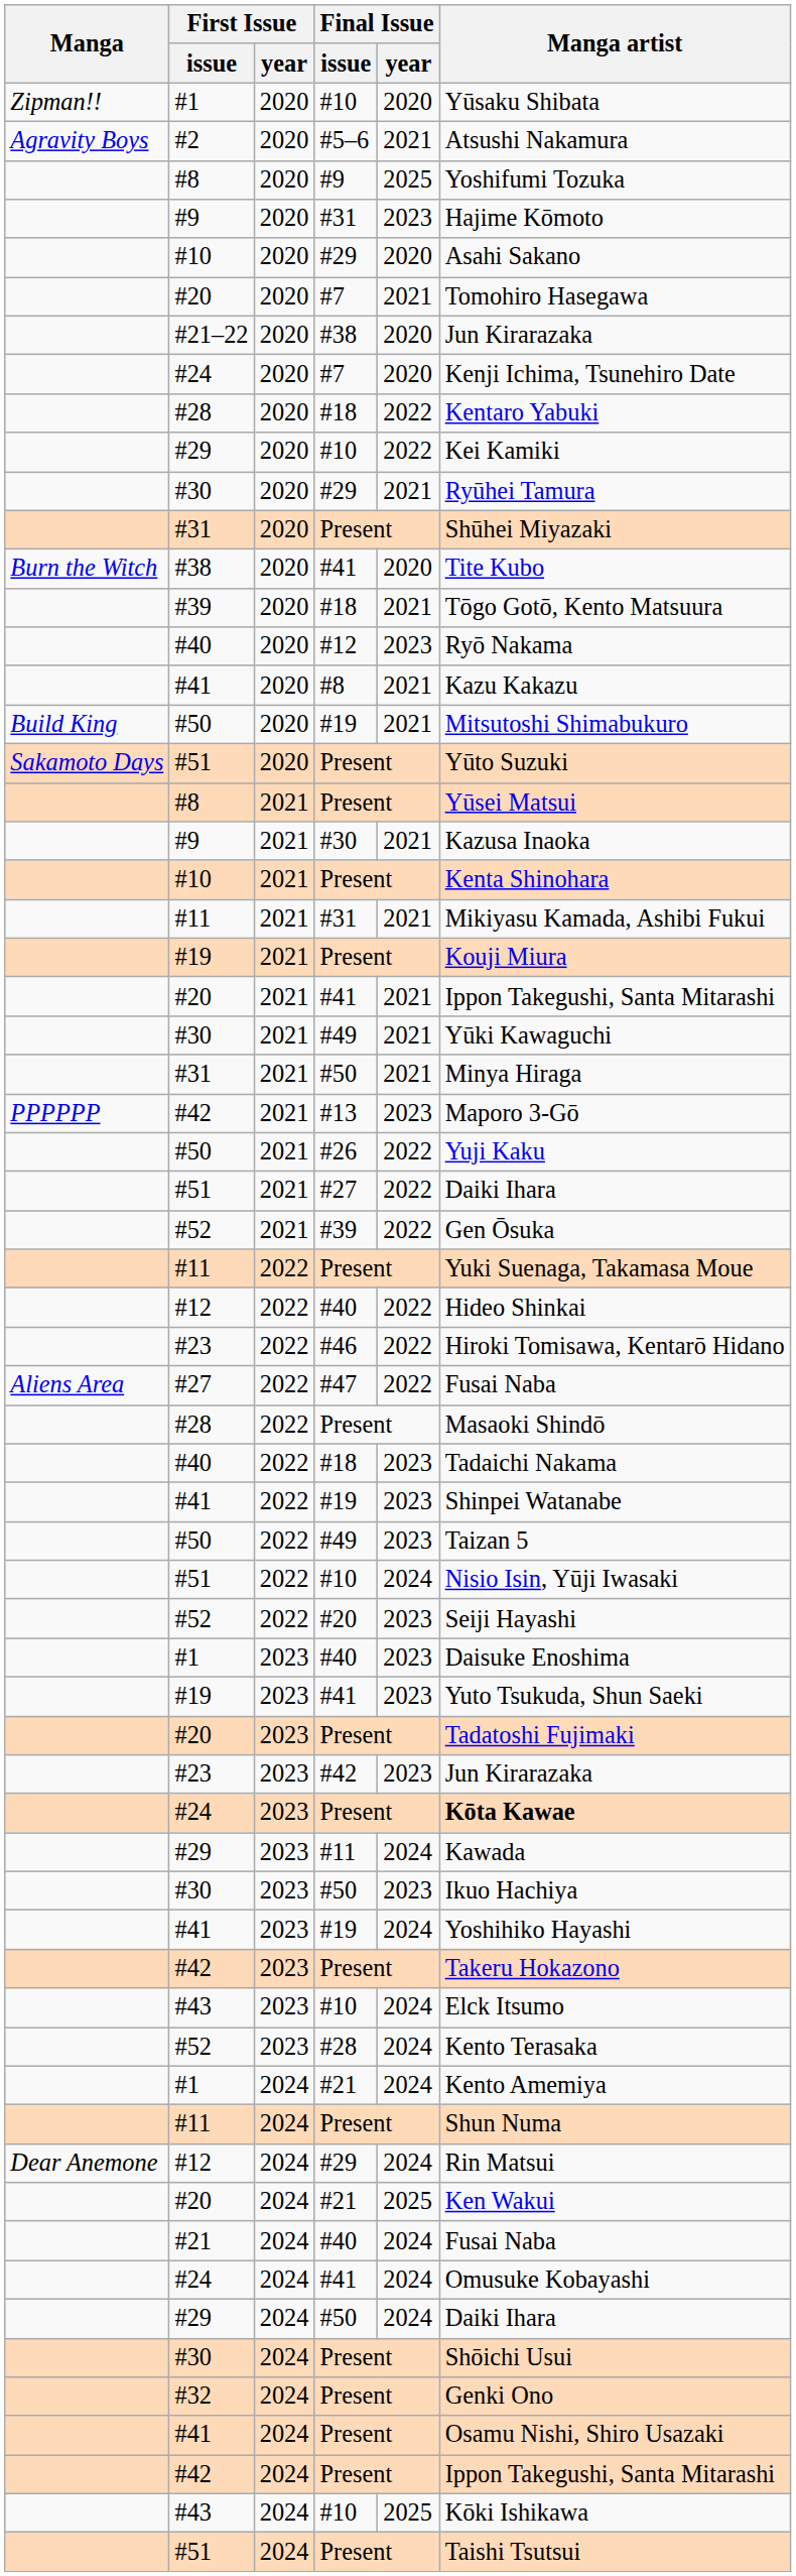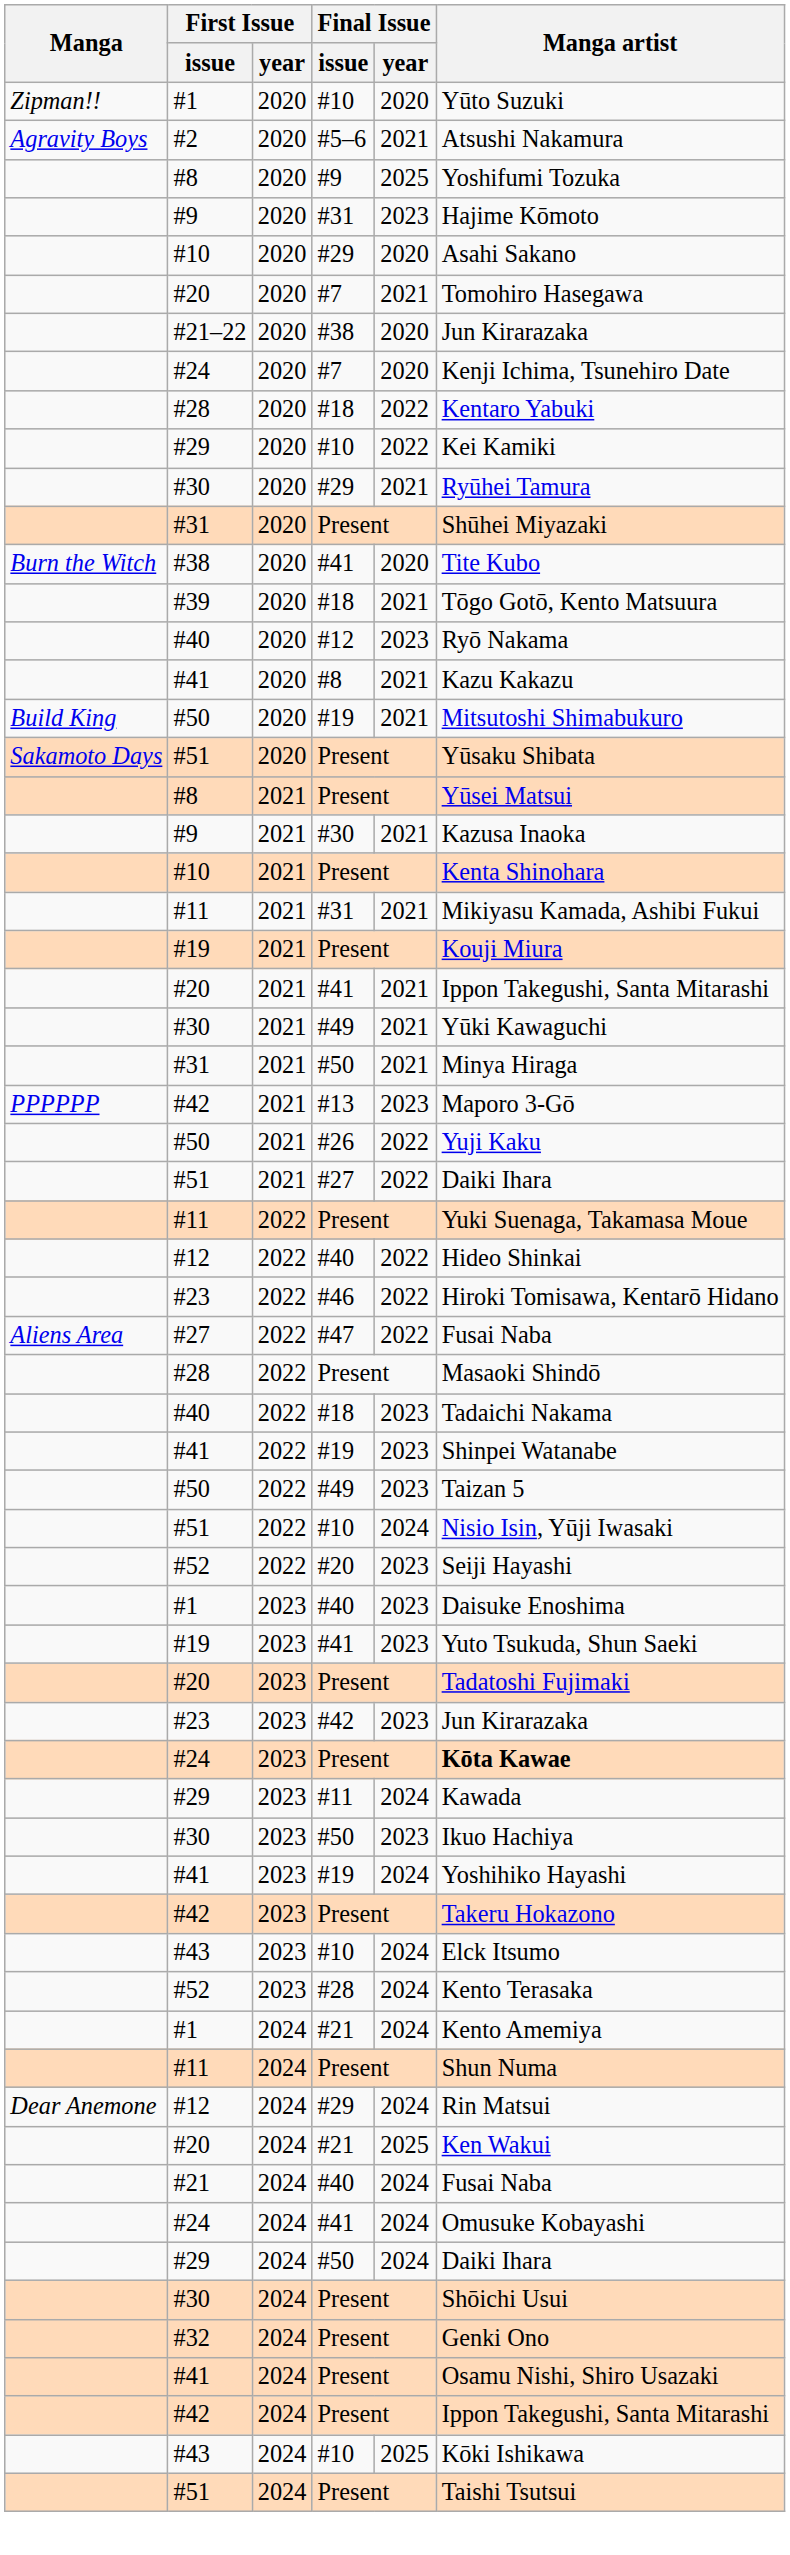 <table class="wikitable sortable">
 <tr>
 <th rowspan="2" scope="col">Manga</th>
 <th colspan="2" scope="col">First Issue</th>
 <th colspan="2" scope="col">Final Issue</th>
 <th rowspan="2" scope="col">Manga artist</th>
 </tr>
 <tr>
 <th scope="col">issue</th>
 <th scope="col">year</th>
 <th scope="col">issue</th>
 <th scope="col">year</th>
 </tr>
 <tr>
 <td><em>Zipman!!</em></td>
 <td>#1</td>
 <td>2020</td>
 <td>#10</td>
 <td>2020</td>
-<td>Yūsaku Shibata</td>
+<td>Yūto Suzuki</td>
 </tr>
 <tr>
 <td><em><a href='#'>Agravity Boys</a></em></td>
 <td>#2</td>
 <td>2020</td>
 <td>#5–6</td>
 <td>2021</td>
 <td>Atsushi Nakamura</td>
 </tr>
 <tr>
 <td></td>
 <td>#8</td>
 <td>2020</td>
 <td>#9</td>
 <td>2025</td>
 <td>Yoshifumi Tozuka</td>
 </tr>
 <tr>
 <td></td>
 <td>#9</td>
 <td>2020</td>
 <td>#31</td>
 <td>2023</td>
 <td>Hajime Kōmoto</td>
 </tr>
 <tr>
 <td></td>
 <td>#10</td>
 <td>2020</td>
 <td>#29</td>
 <td>2020</td>
 <td>Asahi Sakano</td>
 </tr>
 <tr>
 <td></td>
 <td>#20</td>
 <td>2020</td>
 <td>#7</td>
 <td>2021</td>
 <td>Tomohiro Hasegawa</td>
 </tr>
 <tr>
 <td></td>
 <td>#21–22</td>
 <td>2020</td>
 <td>#38</td>
 <td>2020</td>
 <td>Jun Kirarazaka</td>
 </tr>
 <tr>
 <td></td>
 <td>#24</td>
 <td>2020</td>
 <td>#7</td>
 <td>2020</td>
 <td>Kenji Ichima, Tsunehiro Date</td>
 </tr>
 <tr>
 <td></td>
 <td>#28</td>
 <td>2020</td>
 <td>#18</td>
 <td>2022</td>
 <td><a href='#'>Kentaro Yabuki</a></td>
 </tr>
 <tr>
 <td></td>
 <td>#29</td>
 <td>2020</td>
 <td>#10</td>
 <td>2022</td>
 <td>Kei Kamiki</td>
 </tr>
 <tr>
 <td></td>
 <td>#30</td>
 <td>2020</td>
 <td>#29</td>
 <td>2021</td>
 <td><a href='#'>Ryūhei Tamura</a></td>
 </tr>
 <tr style="background-color:#FFDAB9;">
 <td></td>
 <td>#31</td>
 <td>2020</td>
 <td colspan="2">Present</td>
 <td>Shūhei Miyazaki</td>
 </tr>
 <tr>
 <td><em><a href='#'>Burn the Witch</a></em></td>
 <td>#38</td>
 <td>2020</td>
 <td>#41</td>
 <td>2020</td>
 <td><a href='#'>Tite Kubo</a></td>
 </tr>
 <tr>
 <td></td>
 <td>#39</td>
 <td>2020</td>
 <td>#18</td>
 <td>2021</td>
 <td>Tōgo Gotō, Kento Matsuura</td>
 </tr>
 <tr>
 <td></td>
 <td>#40</td>
 <td>2020</td>
 <td>#12</td>
 <td>2023</td>
 <td>Ryō Nakama</td>
 </tr>
 <tr>
 <td></td>
 <td>#41</td>
 <td>2020</td>
 <td>#8</td>
 <td>2021</td>
 <td>Kazu Kakazu</td>
 </tr>
 <tr>
 <td><em><a href='#'>Build King</a></em></td>
 <td>#50</td>
 <td>2020</td>
 <td>#19</td>
 <td>2021</td>
 <td><a href='#'>Mitsutoshi Shimabukuro</a></td>
 </tr>
 <tr style="background-color:#FFDAB9;">
 <td><em><a href='#'>Sakamoto Days</a></em></td>
 <td>#51</td>
 <td>2020</td>
 <td colspan="2">Present</td>
-<td>Yūto Suzuki</td>
+<td>Yūsaku Shibata</td>
 </tr>
 <tr style="background-color:#FFDAB9;">
 <td></td>
 <td>#8</td>
 <td>2021</td>
 <td colspan="2">Present</td>
 <td><a href='#'>Yūsei Matsui</a></td>
 </tr>
 <tr>
 <td></td>
 <td>#9</td>
 <td>2021</td>
 <td>#30</td>
 <td>2021</td>
 <td>Kazusa Inaoka</td>
 </tr>
 <tr style="background-color:#FFDAB9;">
 <td></td>
 <td>#10</td>
 <td>2021</td>
 <td colspan="2">Present</td>
 <td><a href='#'>Kenta Shinohara</a></td>
 </tr>
 <tr>
 <td></td>
 <td>#11</td>
 <td>2021</td>
 <td>#31</td>
 <td>2021</td>
 <td>Mikiyasu Kamada, Ashibi Fukui</td>
 </tr>
 <tr style="background-color:#FFDAB9;">
 <td></td>
 <td>#19</td>
 <td>2021</td>
 <td colspan="2">Present</td>
 <td><a href='#'>Kouji Miura</a></td>
 </tr>
 <tr>
 <td></td>
 <td>#20</td>
 <td>2021</td>
 <td>#41</td>
 <td>2021</td>
 <td>Ippon Takegushi, Santa Mitarashi</td>
 </tr>
 <tr>
 <td></td>
 <td>#30</td>
 <td>2021</td>
 <td>#49</td>
 <td>2021</td>
 <td>Yūki Kawaguchi</td>
 </tr>
 <tr>
 <td></td>
 <td>#31</td>
 <td>2021</td>
 <td>#50</td>
 <td>2021</td>
 <td>Minya Hiraga</td>
 </tr>
 <tr>
 <td><em><a href='#'>PPPPPP</a></em></td>
 <td>#42</td>
 <td>2021</td>
 <td>#13</td>
 <td>2023</td>
 <td>Maporo 3-Gō</td>
 </tr>
 <tr>
 <td></td>
 <td>#50</td>
 <td>2021</td>
 <td>#26</td>
 <td>2022</td>
 <td><a href='#'>Yuji Kaku</a></td>
 </tr>
 <tr>
 <td></td>
 <td>#51</td>
 <td>2021</td>
 <td>#27</td>
 <td>2022</td>
 <td>Daiki Ihara</td>
-</tr>
-<tr>
-<td></td>
-<td>#52</td>
-<td>2021</td>
-<td>#39</td>
-<td>2022</td>
-<td>Gen Ōsuka</td>
 </tr>
 <tr style="background-color:#FFDAB9;">
 <td></td>
 <td>#11</td>
 <td>2022</td>
 <td colspan="2">Present</td>
 <td>Yuki Suenaga, Takamasa Moue</td>
 </tr>
 <tr>
 <td></td>
 <td>#12</td>
 <td>2022</td>
 <td>#40</td>
 <td>2022</td>
 <td>Hideo Shinkai</td>
 </tr>
 <tr>
 <td></td>
 <td>#23</td>
 <td>2022</td>
 <td>#46</td>
 <td>2022</td>
 <td>Hiroki Tomisawa, Kentarō Hidano</td>
 </tr>
 <tr>
 <td><em><a href='#'>Aliens Area</a></em></td>
 <td>#27</td>
 <td>2022</td>
 <td>#47</td>
 <td>2022</td>
 <td>Fusai Naba</td>
 </tr>
 <tr -style="background-color:#FFDAB9;">
 <td></td>
 <td>#28</td>
 <td>2022</td>
 <td colspan="2">Present</td>
 <td>Masaoki Shindō</td>
 </tr>
 <tr>
 <td></td>
 <td>#40</td>
 <td>2022</td>
 <td>#18</td>
 <td>2023</td>
 <td>Tadaichi Nakama</td>
 </tr>
 <tr>
 <td></td>
 <td>#41</td>
 <td>2022</td>
 <td>#19</td>
 <td>2023</td>
 <td>Shinpei Watanabe</td>
 </tr>
 <tr>
 <td></td>
 <td>#50</td>
 <td>2022</td>
 <td>#49</td>
 <td>2023</td>
 <td>Taizan 5</td>
 </tr>
 <tr>
 <td></td>
 <td>#51</td>
 <td>2022</td>
 <td>#10</td>
 <td>2024</td>
 <td><a href='#'>Nisio Isin</a>, Yūji Iwasaki</td>
 </tr>
 <tr>
 <td></td>
 <td>#52</td>
 <td>2022</td>
 <td>#20</td>
 <td>2023</td>
 <td>Seiji Hayashi</td>
 </tr>
 <tr>
 <td></td>
 <td>#1</td>
 <td>2023</td>
 <td>#40</td>
 <td>2023</td>
 <td>Daisuke Enoshima</td>
 </tr>
 <tr>
 <td></td>
 <td>#19</td>
 <td>2023</td>
 <td>#41</td>
 <td>2023</td>
 <td>Yuto Tsukuda, Shun Saeki</td>
 </tr>
 <tr style="background-color:#FFDAB9;">
 <td></td>
 <td>#20</td>
 <td>2023</td>
 <td colspan="2">Present</td>
 <td><a href='#'>Tadatoshi Fujimaki</a></td>
 </tr>
 <tr>
 <td></td>
 <td>#23</td>
 <td>2023</td>
 <td>#42</td>
 <td>2023</td>
 <td>Jun Kirarazaka</td>
 </tr>
 <tr style="background-color:#FFDAB9;">
 <td></td>
 <td>#24</td>
 <td>2023</td>
 <td colspan="2">Present</td>
 <td><strong>Kōta Kawae</strong></td>
 </tr>
 <tr>
 <td></td>
 <td>#29</td>
 <td>2023</td>
 <td>#11</td>
 <td>2024</td>
 <td>Kawada</td>
 </tr>
 <tr>
 <td></td>
 <td>#30</td>
 <td>2023</td>
 <td>#50</td>
 <td>2023</td>
 <td>Ikuo Hachiya</td>
 </tr>
 <tr>
 <td></td>
 <td>#41</td>
 <td>2023</td>
 <td>#19</td>
 <td>2024</td>
 <td>Yoshihiko Hayashi</td>
 </tr>
 <tr style="background-color:#FFDAB9;">
 <td></td>
 <td>#42</td>
 <td>2023</td>
 <td colspan="2">Present</td>
 <td><a href='#'>Takeru Hokazono</a></td>
 </tr>
 <tr>
 <td></td>
 <td>#43</td>
 <td>2023</td>
 <td>#10</td>
 <td>2024</td>
 <td>Elck Itsumo</td>
 </tr>
 <tr>
 <td></td>
 <td>#52</td>
 <td>2023</td>
 <td>#28</td>
 <td>2024</td>
 <td>Kento Terasaka</td>
 </tr>
 <tr>
 <td></td>
 <td>#1</td>
 <td>2024</td>
 <td>#21</td>
 <td>2024</td>
 <td>Kento Amemiya</td>
 </tr>
 <tr style="background-color:#FFDAB9;">
 <td></td>
 <td>#11</td>
 <td>2024</td>
 <td colspan="2">Present</td>
 <td>Shun Numa</td>
 </tr>
 <tr>
 <td><em>Dear Anemone</em></td>
 <td>#12</td>
 <td>2024</td>
 <td>#29</td>
 <td>2024</td>
 <td>Rin Matsui</td>
 </tr>
 <tr>
 <td></td>
 <td>#20</td>
 <td>2024</td>
 <td>#21</td>
 <td>2025</td>
 <td><a href='#'>Ken Wakui</a></td>
 </tr>
 <tr>
 <td></td>
 <td>#21</td>
 <td>2024</td>
 <td>#40</td>
 <td>2024</td>
 <td>Fusai Naba</td>
 </tr>
 <tr>
 <td></td>
 <td>#24</td>
 <td>2024</td>
 <td>#41</td>
 <td>2024</td>
 <td>Omusuke Kobayashi</td>
 </tr>
 <tr>
 <td></td>
 <td>#29</td>
 <td>2024</td>
 <td>#50</td>
 <td>2024</td>
 <td>Daiki Ihara</td>
 </tr>
 <tr style="background-color:#FFDAB9;">
 <td></td>
 <td>#30</td>
 <td>2024</td>
 <td colspan="2">Present</td>
 <td>Shōichi Usui</td>
 </tr>
 <tr style="background-color:#FFDAB9;">
 <td></td>
 <td>#32</td>
 <td>2024</td>
 <td colspan="2">Present</td>
 <td>Genki Ono</td>
 </tr>
 <tr style="background-color:#FFDAB9;">
 <td></td>
 <td>#41</td>
 <td>2024</td>
 <td colspan="2">Present</td>
 <td>Osamu Nishi, Shiro Usazaki</td>
 </tr>
 <tr style="background-color:#FFDAB9;">
 <td></td>
 <td>#42</td>
 <td>2024</td>
 <td colspan="2">Present</td>
 <td>Ippon Takegushi, Santa Mitarashi</td>
 </tr>
 <tr>
 <td></td>
 <td>#43</td>
 <td>2024</td>
 <td>#10</td>
 <td>2025</td>
 <td>Kōki Ishikawa</td>
 </tr>
 <tr style="background-color:#FFDAB9;">
 <td></td>
 <td>#51</td>
 <td>2024</td>
 <td colspan="2">Present</td>
 <td>Taishi Tsutsui</td>
 </tr>
 </table>
